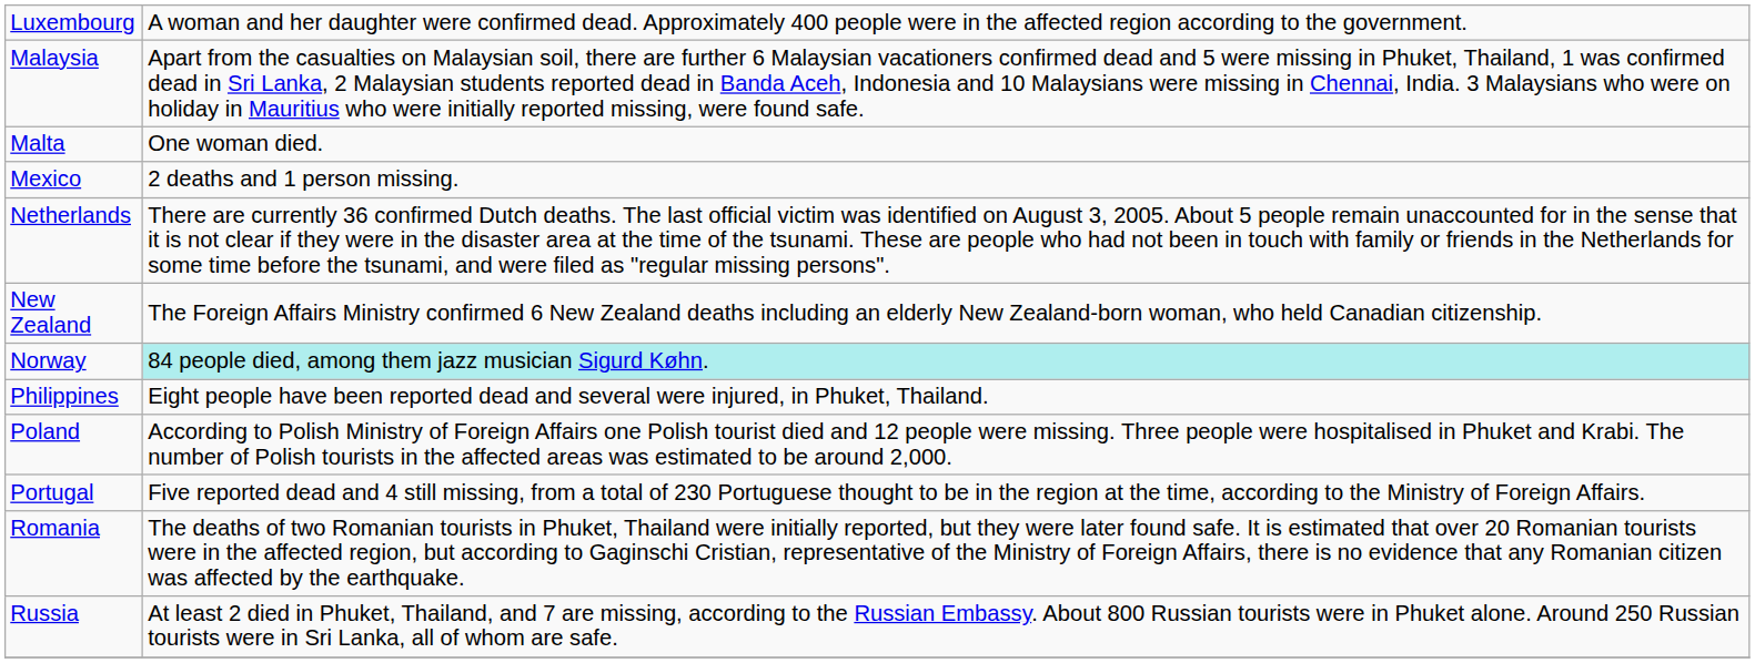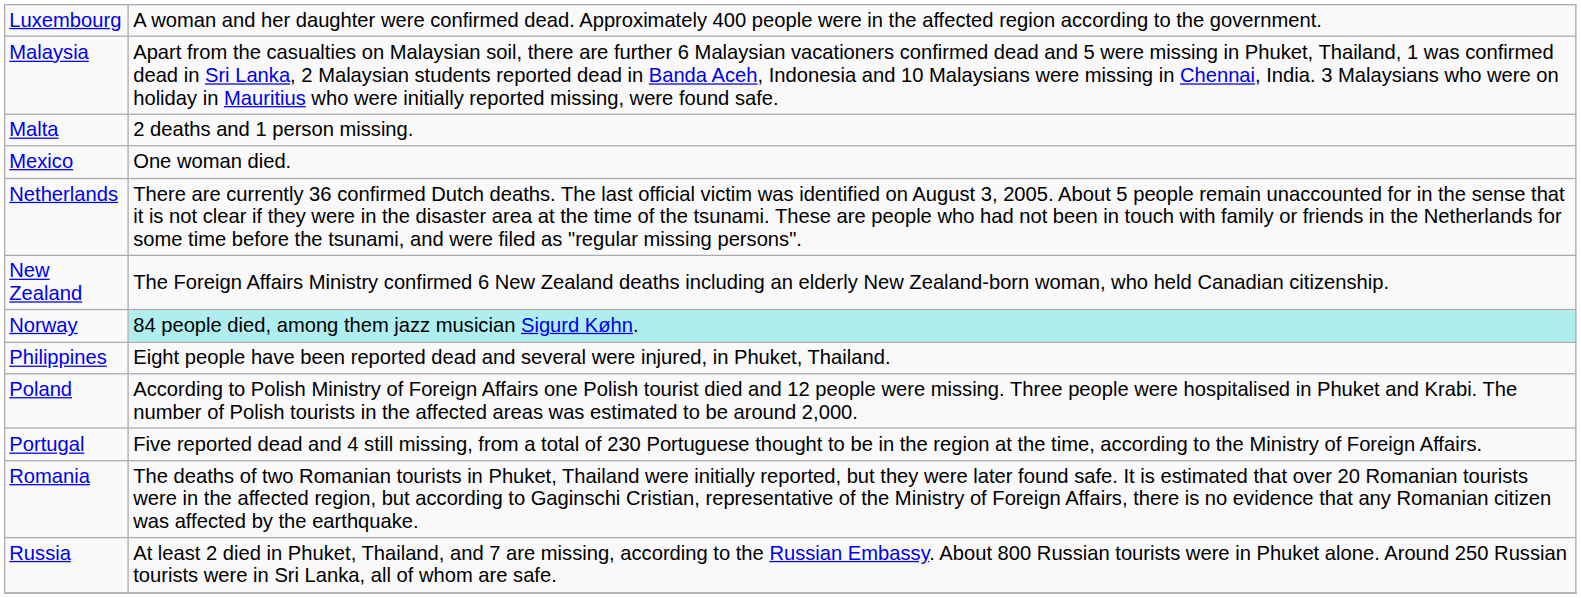 <table class="wikitable">
 <tr>
 <td class=nowrap style=vertical-align:top><a href='#'>Luxembourg</a></td>
 <td>A woman and her daughter were confirmed dead. Approximately 400 people were in the affected region according to the government.</td>
 </tr>
 <tr>
 <td class=nowrap style=vertical-align:top><a href='#'>Malaysia</a></td>
 <td>Apart from the casualties on Malaysian soil, there are further 6 Malaysian vacationers confirmed dead and 5 were missing in Phuket, Thailand, 1 was confirmed dead in <a href='#'>Sri Lanka</a>, 2 Malaysian students reported dead in <a href='#'>Banda Aceh</a>, Indonesia and 10 Malaysians were missing in <a href='#'>Chennai</a>, India. 3 Malaysians who were on holiday in <a href='#'>Mauritius</a> who were initially reported missing, were found safe.</td>
 </tr>
 <tr>
 <td class=nowrap style=vertical-align:top><a href='#'>Malta</a></td>
-<td>One woman died.</td>
+<td>2 deaths and 1 person missing.</td>
 </tr>
 <tr>
 <td class=nowrap style=vertical-align:top><a href='#'>Mexico</a></td>
-<td>2 deaths and 1 person missing.</td>
+<td>One woman died.</td>
 </tr>
 <tr>
 <td class=nowrap style=vertical-align:top><a href='#'>Netherlands</a></td>
 <td>There are currently 36 confirmed Dutch deaths. The last official victim was identified on August 3, 2005. About 5 people remain unaccounted for in the sense that it is not clear if they were in the disaster area at the time of the tsunami. These are people who had not been in touch with family or friends in the Netherlands for some time before the tsunami, and were filed as "regular missing persons".</td>
 </tr>
 <tr>
 <td class=nowrap style=vertical-align:top><a href='#'>New Zealand</a></td>
 <td>The Foreign Affairs Ministry confirmed 6 New Zealand deaths including an elderly New Zealand-born woman, who held Canadian citizenship.</td>
 </tr>
 <tr>
 <td class=nowrap style=vertical-align:top><a href='#'>Norway</a></td>
 <td style="background: paleturquoise;">84 people died, among them jazz musician <a href='#'>Sigurd Køhn</a>.</td>
 </tr>
 <tr>
 <td class=nowrap style=vertical-align:top><a href='#'>Philippines</a></td>
 <td>Eight people have been reported dead and several were injured, in Phuket, Thailand.</td>
 </tr>
 <tr>
 <td class=nowrap style=vertical-align:top><a href='#'>Poland</a></td>
 <td>According to Polish Ministry of Foreign Affairs one Polish tourist died and 12 people were missing. Three people were hospitalised in Phuket and Krabi. The number of Polish tourists in the affected areas was estimated to be around 2,000.</td>
 </tr>
 <tr>
 <td class=nowrap style=vertical-align:top><a href='#'>Portugal</a></td>
 <td>Five reported dead and 4 still missing, from a total of 230 Portuguese thought to be in the region at the time, according to the Ministry of Foreign Affairs.</td>
 </tr>
 <tr>
 <td class=nowrap style=vertical-align:top><a href='#'>Romania</a></td>
 <td>The deaths of two Romanian tourists in Phuket, Thailand were initially reported, but they were later found safe. It is estimated that over 20 Romanian tourists were in the affected region, but according to Gaginschi Cristian, representative of the Ministry of Foreign Affairs, there is no evidence that any Romanian citizen was affected by the earthquake.</td>
 </tr>
 <tr>
 <td class=nowrap style=vertical-align:top><a href='#'>Russia</a></td>
 <td>At least 2 died in Phuket, Thailand, and 7 are missing, according to the <a href='#'>Russian Embassy</a>. About 800 Russian tourists were in Phuket alone. Around 250 Russian tourists were in Sri Lanka, all of whom are safe.</td>
 </tr>
 <tr>
 </tr>
 </table>
